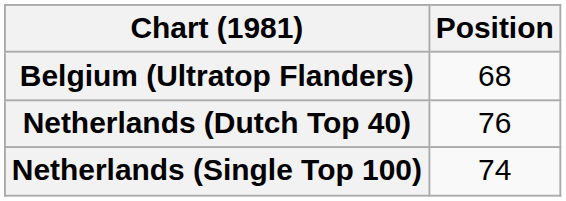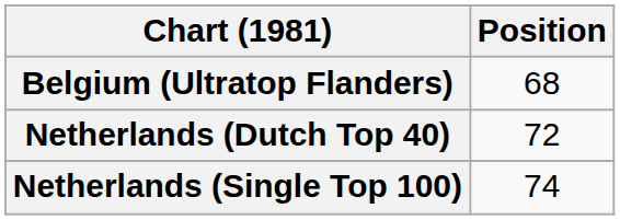 <table class="wikitable sortable plainrowheaders" style="text-align:center">
 <tr>
 <th>Chart (1981)</th>
 <th>Position</th>
 </tr>
 <tr>
 <th scope="row">Belgium (Ultratop Flanders)</th>
 <td>68</td>
 </tr>
 <tr>
 <th scope="row">Netherlands (Dutch Top 40)</th>
-<td>76</td>
+<td>72</td>
 </tr>
 <tr>
 <th scope="row">Netherlands (Single Top 100)</th>
 <td>74</td>
 </tr>
 </table>
